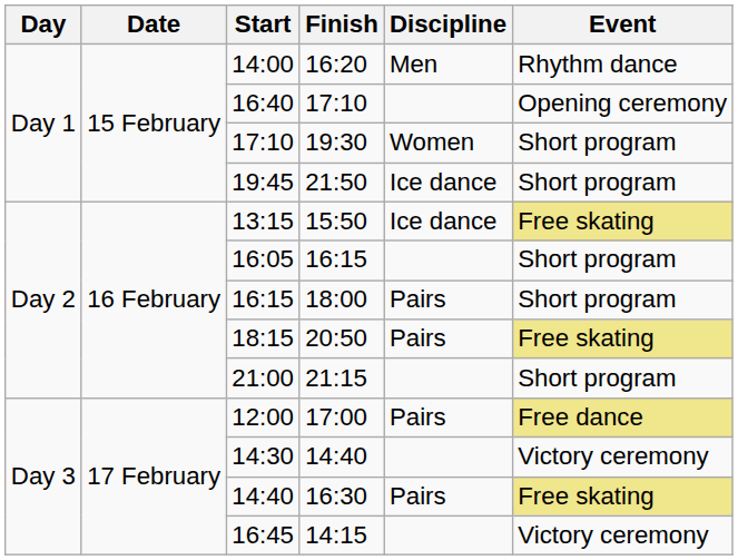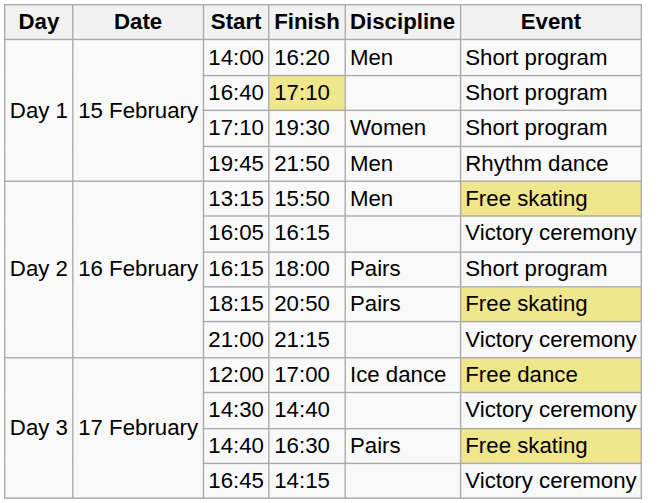 <table class="wikitable">
 <tr>
 <th>Day</th>
 <th>Date</th>
 <th>Start</th>
 <th>Finish</th>
 <th>Discipline</th>
 <th>Event</th>
 </tr>
 <tr>
 <td rowspan=4>Day 1</td>
 <td rowspan=4>15 February</td>
 <td>14:00</td>
 <td>16:20</td>
 <td>Men</td>
-<td>Rhythm dance</td>
+<td>Short program</td>
 </tr>
 <tr>
 <td>16:40</td>
-<td>17:10</td>
+<td style="background: khaki;">17:10</td>
 <td></td>
-<td>Opening ceremony</td>
+<td>Short program</td>
 </tr>
 <tr>
 <td>17:10</td>
 <td>19:30</td>
 <td>Women</td>
 <td>Short program</td>
 </tr>
 <tr>
 <td>19:45</td>
 <td>21:50</td>
-<td>Ice dance</td>
-<td>Short program</td>
+<td>Men</td>
+<td>Rhythm dance</td>
 </tr>
 <tr>
 <td rowspan=5>Day 2</td>
 <td rowspan=5>16 February</td>
 <td>13:15</td>
 <td>15:50</td>
-<td>Ice dance</td>
+<td>Men</td>
 <td bgcolor=#f0e68c>Free skating</td>
 </tr>
 <tr>
 <td>16:05</td>
 <td>16:15</td>
 <td></td>
-<td>Short program</td>
+<td>Victory ceremony</td>
 </tr>
 <tr>
 <td>16:15</td>
 <td>18:00</td>
 <td>Pairs</td>
 <td>Short program</td>
 </tr>
 <tr>
 <td>18:15</td>
 <td>20:50</td>
 <td>Pairs</td>
 <td bgcolor=#f0e68c>Free skating</td>
 </tr>
 <tr>
 <td>21:00</td>
 <td>21:15</td>
 <td></td>
-<td>Short program</td>
+<td>Victory ceremony</td>
 </tr>
 <tr>
 <td rowspan=4>Day 3</td>
 <td rowspan=4>17 February</td>
 <td>12:00</td>
 <td>17:00</td>
-<td>Pairs</td>
+<td>Ice dance</td>
 <td bgcolor=#f0e68c>Free dance</td>
 </tr>
 <tr>
 <td>14:30</td>
 <td>14:40</td>
 <td></td>
 <td>Victory ceremony</td>
 </tr>
 <tr>
 <td>14:40</td>
 <td>16:30</td>
 <td>Pairs</td>
 <td bgcolor=#f0e68c>Free skating</td>
 </tr>
 <tr>
 <td>16:45</td>
 <td>14:15</td>
 <td></td>
 <td>Victory ceremony</td>
 </tr>
 </table>
